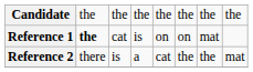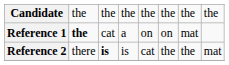 <table class=wikitable>
 <tr>
 <th>Candidate</th>
 <td>the</td>
 <td>the</td>
 <td>the</td>
 <td>the</td>
 <td>the</td>
 <td>the</td>
 <td>the</td>
 </tr>
 <tr>
 <th>Reference 1</th>
 <td><strong>the</strong></td>
 <td>cat</td>
-<td>is</td>
+<td>a</td>
 <td>on</td>
 <td>on</td>
 <td>mat</td>
 <td></td>
 </tr>
 <tr>
 <th>Reference 2</th>
 <td>there</td>
+<td><strong>is</strong></td>
 <td>is</td>
-<td>a</td>
 <td>cat</td>
 <td>the</td>
 <td>the</td>
 <td>mat</td>
 </tr>
 <tr>
 </tr>
 </table>
